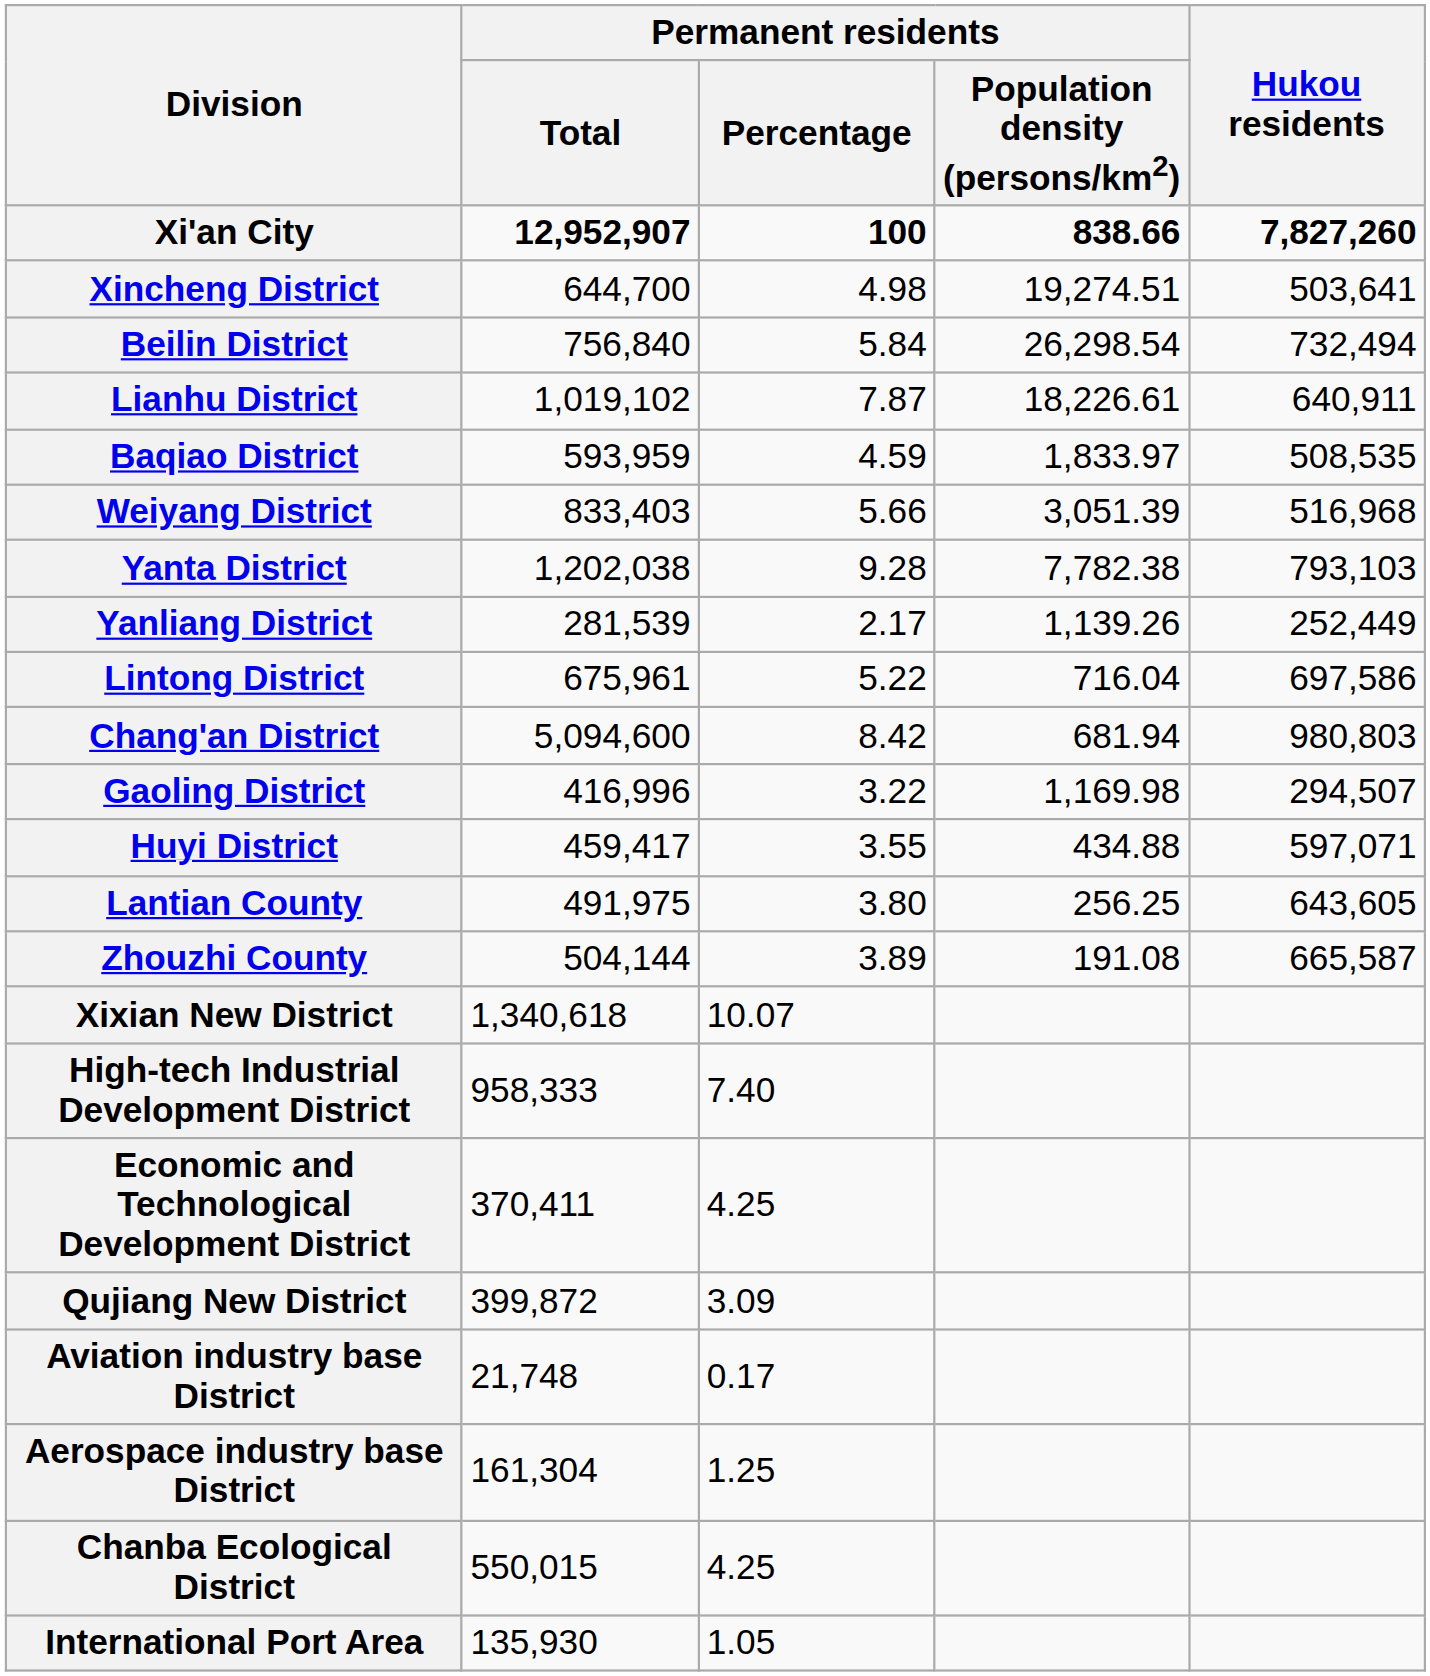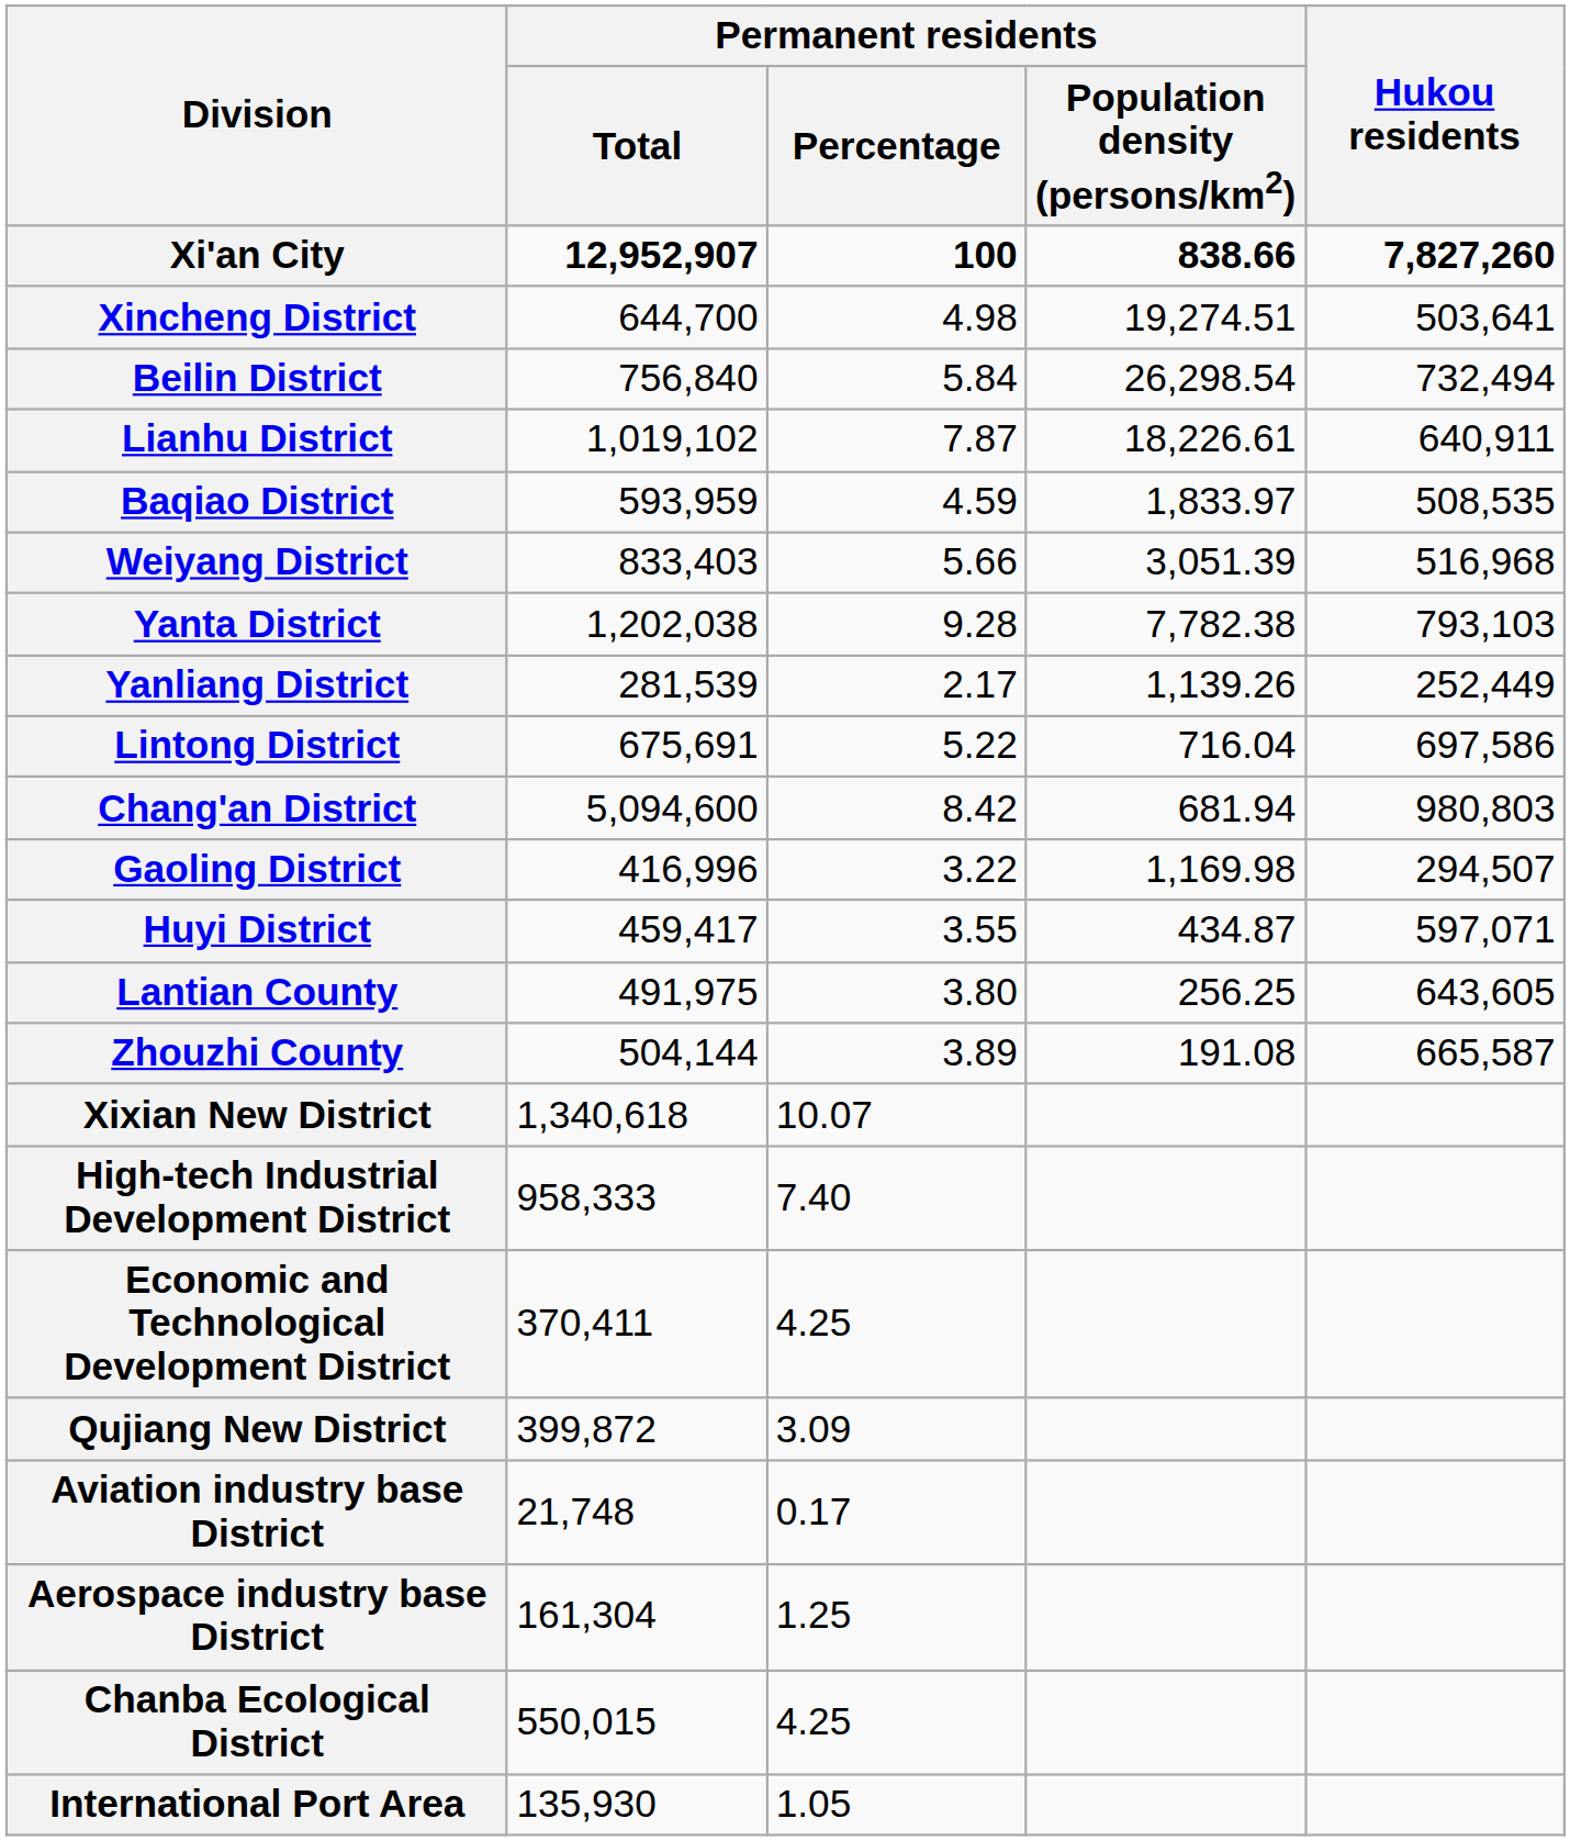 <table class="wikitable sortable" style="margin:auto;">
 <tr>
 <th scope="col" class="unsortable" rowspan=2>Division</th>
 <th ! scope="col" colspan=3>Permanent residents</th>
 <th ! scope="col" rowspan=2><a href='#'>Hukou</a> residents</th>
 </tr>
 <tr>
 <th ! scope="col" style="width:70px;">Total</th>
 <th ! scope="col" style="width:70px;">Percentage</th>
 <th ! scope="col" style="width:70px;">Population density (persons/km<sup>2</sup>)</th>
 </tr>
 <tr style="text-align:right; font-weight:bold;">
 <th style="width:200px;"><strong>Xi'an City</strong></th>
 <td style="width:100px;">12,952,907</td>
 <td style="width:100px;">100</td>
 <td style="width:100px;">838.66</td>
 <td style="width:100px;">7,827,260</td>
 </tr>
 <tr style="text-align:right;">
 <th><a href='#'>Xincheng District</a></th>
 <td>644,700</td>
 <td>4.98</td>
 <td>19,274.51</td>
 <td>503,641</td>
 </tr>
 <tr style="text-align:right;">
 <th><a href='#'>Beilin District</a></th>
 <td>756,840</td>
 <td>5.84</td>
 <td>26,298.54</td>
 <td>732,494</td>
 </tr>
 <tr style="text-align:right;">
 <th><a href='#'>Lianhu District</a></th>
 <td>1,019,102</td>
 <td>7.87</td>
 <td>18,226.61</td>
 <td>640,911</td>
 </tr>
 <tr style="text-align:right;">
 <th><a href='#'>Baqiao District</a></th>
 <td>593,959</td>
 <td>4.59</td>
 <td>1,833.97</td>
 <td>508,535</td>
 </tr>
 <tr style="text-align:right;">
 <th><a href='#'>Weiyang District</a></th>
 <td>833,403</td>
 <td>5.66</td>
 <td>3,051.39</td>
 <td>516,968</td>
 </tr>
 <tr style="text-align:right;">
 <th><a href='#'>Yanta District</a></th>
 <td>1,202,038</td>
 <td>9.28</td>
 <td>7,782.38</td>
 <td>793,103</td>
 </tr>
 <tr style="text-align:right;">
 <th><a href='#'>Yanliang District</a></th>
 <td>281,539</td>
 <td>2.17</td>
 <td>1,139.26</td>
 <td>252,449</td>
 </tr>
 <tr style="text-align:right;">
 <th><a href='#'>Lintong District</a></th>
-<td>675,961</td>
+<td>675,691</td>
 <td>5.22</td>
 <td>716.04</td>
 <td>697,586</td>
 </tr>
 <tr style="text-align:right;">
 <th><a href='#'>Chang'an District</a></th>
 <td>5,094,600</td>
 <td>8.42</td>
 <td>681.94</td>
 <td>980,803</td>
 </tr>
 <tr style="text-align:right;">
 <th><a href='#'>Gaoling District</a></th>
 <td>416,996</td>
 <td>3.22</td>
 <td>1,169.98</td>
 <td>294,507</td>
 </tr>
 <tr style="text-align:right;">
 <th><a href='#'>Huyi District</a></th>
 <td>459,417</td>
 <td>3.55</td>
-<td>434.88</td>
+<td>434.87</td>
 <td>597,071</td>
 </tr>
 <tr style="text-align:right;">
 <th><a href='#'>Lantian County</a></th>
 <td>491,975</td>
 <td>3.80</td>
 <td>256.25</td>
 <td>643,605</td>
 </tr>
 <tr style="text-align:right;">
 <th><a href='#'>Zhouzhi County</a></th>
 <td>504,144</td>
 <td>3.89</td>
 <td>191.08</td>
 <td>665,587</td>
 </tr>
 <tr>
 <th>Xixian New District</th>
 <td>1,340,618</td>
 <td>10.07</td>
 <td></td>
 <td></td>
 </tr>
 <tr>
 <th>High-tech Industrial Development District</th>
 <td>958,333</td>
 <td>7.40</td>
 <td></td>
 <td></td>
 </tr>
 <tr>
 <th>Economic and Technological Development District</th>
 <td>370,411</td>
 <td>4.25</td>
 <td></td>
 <td></td>
 </tr>
 <tr>
 <th>Qujiang New District</th>
 <td>399,872</td>
 <td>3.09</td>
 <td></td>
 <td></td>
 </tr>
 <tr>
 <th>Aviation industry base District</th>
 <td>21,748</td>
 <td>0.17</td>
 <td></td>
 <td></td>
 </tr>
 <tr>
 <th>Aerospace industry base District</th>
 <td>161,304</td>
 <td>1.25</td>
 <td></td>
 <td></td>
 </tr>
 <tr>
 <th>Chanba Ecological District</th>
 <td>550,015</td>
 <td>4.25</td>
 <td></td>
 <td></td>
 </tr>
 <tr>
 <th>International Port Area</th>
 <td>135,930</td>
 <td>1.05</td>
 <td></td>
 <td></td>
 </tr>
 </table>
